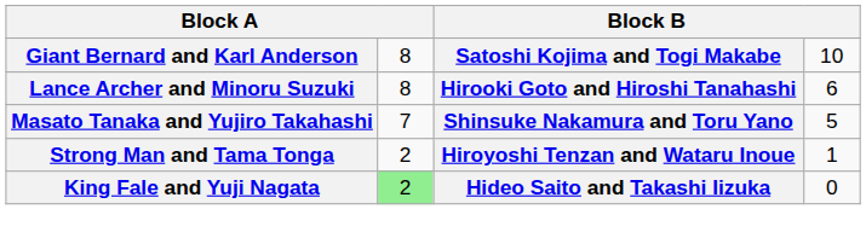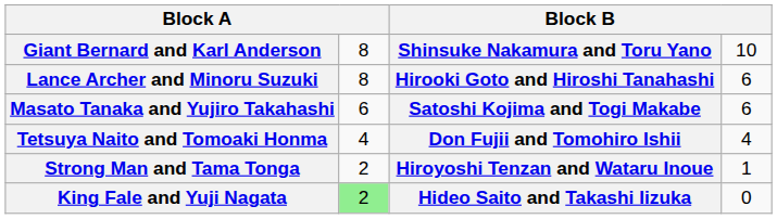 <table class="wikitable" style="margin: 1em auto 1em auto;text-align:center">
 <tr>
 <th colspan="2" style="width:50%">Block A</th>
 <th colspan="2" style="width:50%">Block B</th>
 </tr>
 <tr>
 <th><a href='#'>Giant Bernard</a> and <a href='#'>Karl Anderson</a></th>
 <td style="width:35px">8</td>
-<th><a href='#'>Satoshi Kojima</a> and <a href='#'>Togi Makabe</a></th>
+<th><a href='#'>Shinsuke Nakamura</a> and <a href='#'>Toru Yano</a></th>
 <td style="width:35px">10</td>
 </tr>
 <tr>
 <th><a href='#'>Lance Archer</a> and <a href='#'>Minoru Suzuki</a></th>
 <td>8</td>
 <th><a href='#'>Hirooki Goto</a> and <a href='#'>Hiroshi Tanahashi</a></th>
 <td>6</td>
 </tr>
 <tr>
 <th><a href='#'>Masato Tanaka</a> and <a href='#'>Yujiro Takahashi</a></th>
-<td>7</td>
-<th><a href='#'>Shinsuke Nakamura</a> and <a href='#'>Toru Yano</a></th>
-<td>5</td>
+<td>6</td>
+<th><a href='#'>Satoshi Kojima</a> and <a href='#'>Togi Makabe</a></th>
+<td>6</td>
+</tr>
+<tr>
+<th><a href='#'>Tetsuya Naito</a> and <a href='#'>Tomoaki Honma</a></th>
+<td>4</td>
+<th><a href='#'>Don Fujii</a> and <a href='#'>Tomohiro Ishii</a></th>
+<td>4</td>
 </tr>
 <tr>
 <th><a href='#'>Strong Man</a> and <a href='#'>Tama Tonga</a></th>
 <td>2</td>
 <th><a href='#'>Hiroyoshi Tenzan</a> and <a href='#'>Wataru Inoue</a></th>
 <td>1</td>
 </tr>
 <tr>
 <th><a href='#'>King Fale</a> and <a href='#'>Yuji Nagata</a></th>
 <td style="background: lightgreen;">2</td>
 <th><a href='#'>Hideo Saito</a> and <a href='#'>Takashi Iizuka</a></th>
 <td>0</td>
 </tr>
 </table>
